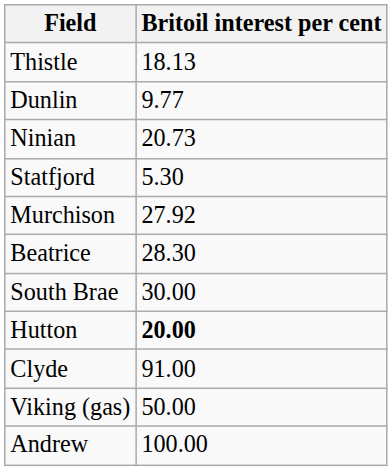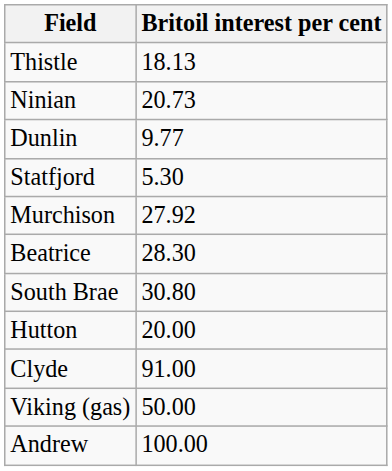 <table class="wikitable">
 <tr>
 <th>Field</th>
 <th>Britoil interest per cent</th>
 </tr>
 <tr>
 <td>Thistle</td>
 <td>18.13</td>
 </tr>
 <tr>
+<td>Ninian</td>
+<td>20.73</td>
+</tr>
+<tr>
 <td>Dunlin</td>
 <td>9.77</td>
-</tr>
-<tr>
-<td>Ninian</td>
-<td>20.73</td>
 </tr>
 <tr>
 <td>Statfjord</td>
 <td>5.30</td>
 </tr>
 <tr>
 <td>Murchison</td>
 <td>27.92</td>
 </tr>
 <tr>
 <td>Beatrice</td>
 <td>28.30</td>
 </tr>
 <tr>
 <td>South Brae</td>
-<td>30.00</td>
+<td>30.80</td>
 </tr>
 <tr>
 <td>Hutton</td>
-<td><strong>20.00</strong></td>
+<td>20.00</td>
 </tr>
 <tr>
 <td>Clyde</td>
 <td>91.00</td>
 </tr>
 <tr>
 <td>Viking (gas)</td>
 <td>50.00</td>
 </tr>
 <tr>
 <td>Andrew</td>
 <td>100.00</td>
 </tr>
 </table>
